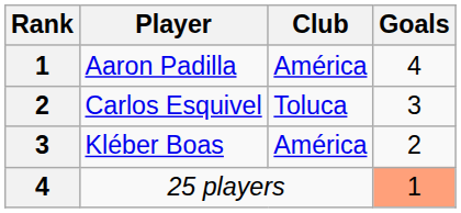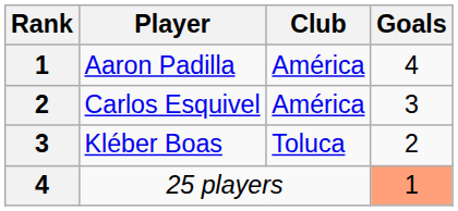 <table class="wikitable">
 <tr>
 <th>Rank</th>
 <th>Player</th>
 <th>Club</th>
 <th>Goals</th>
 </tr>
 <tr>
 <th align=center><strong>1</strong></th>
 <td> <a href='#'>Aaron Padilla</a></td>
 <td> <a href='#'>América</a></td>
 <td align=center>4</td>
 </tr>
 <tr>
 <th align=center><strong>2</strong></th>
 <td> <a href='#'>Carlos Esquivel</a></td>
-<td> <a href='#'>Toluca</a></td>
+<td> <a href='#'>América</a></td>
 <td align=center>3</td>
 </tr>
 <tr>
 <th align=center><strong>3</strong></th>
 <td> <a href='#'>Kléber Boas</a></td>
-<td> <a href='#'>América</a></td>
+<td> <a href='#'>Toluca</a></td>
 <td align=center>2</td>
 </tr>
 <tr>
 <th align=center><strong>4</strong></th>
 <td colspan=2 align=center><em>25 players</em></td>
 <td align=center style="background: lightsalmon;">1</td>
 </tr>
 </table>
